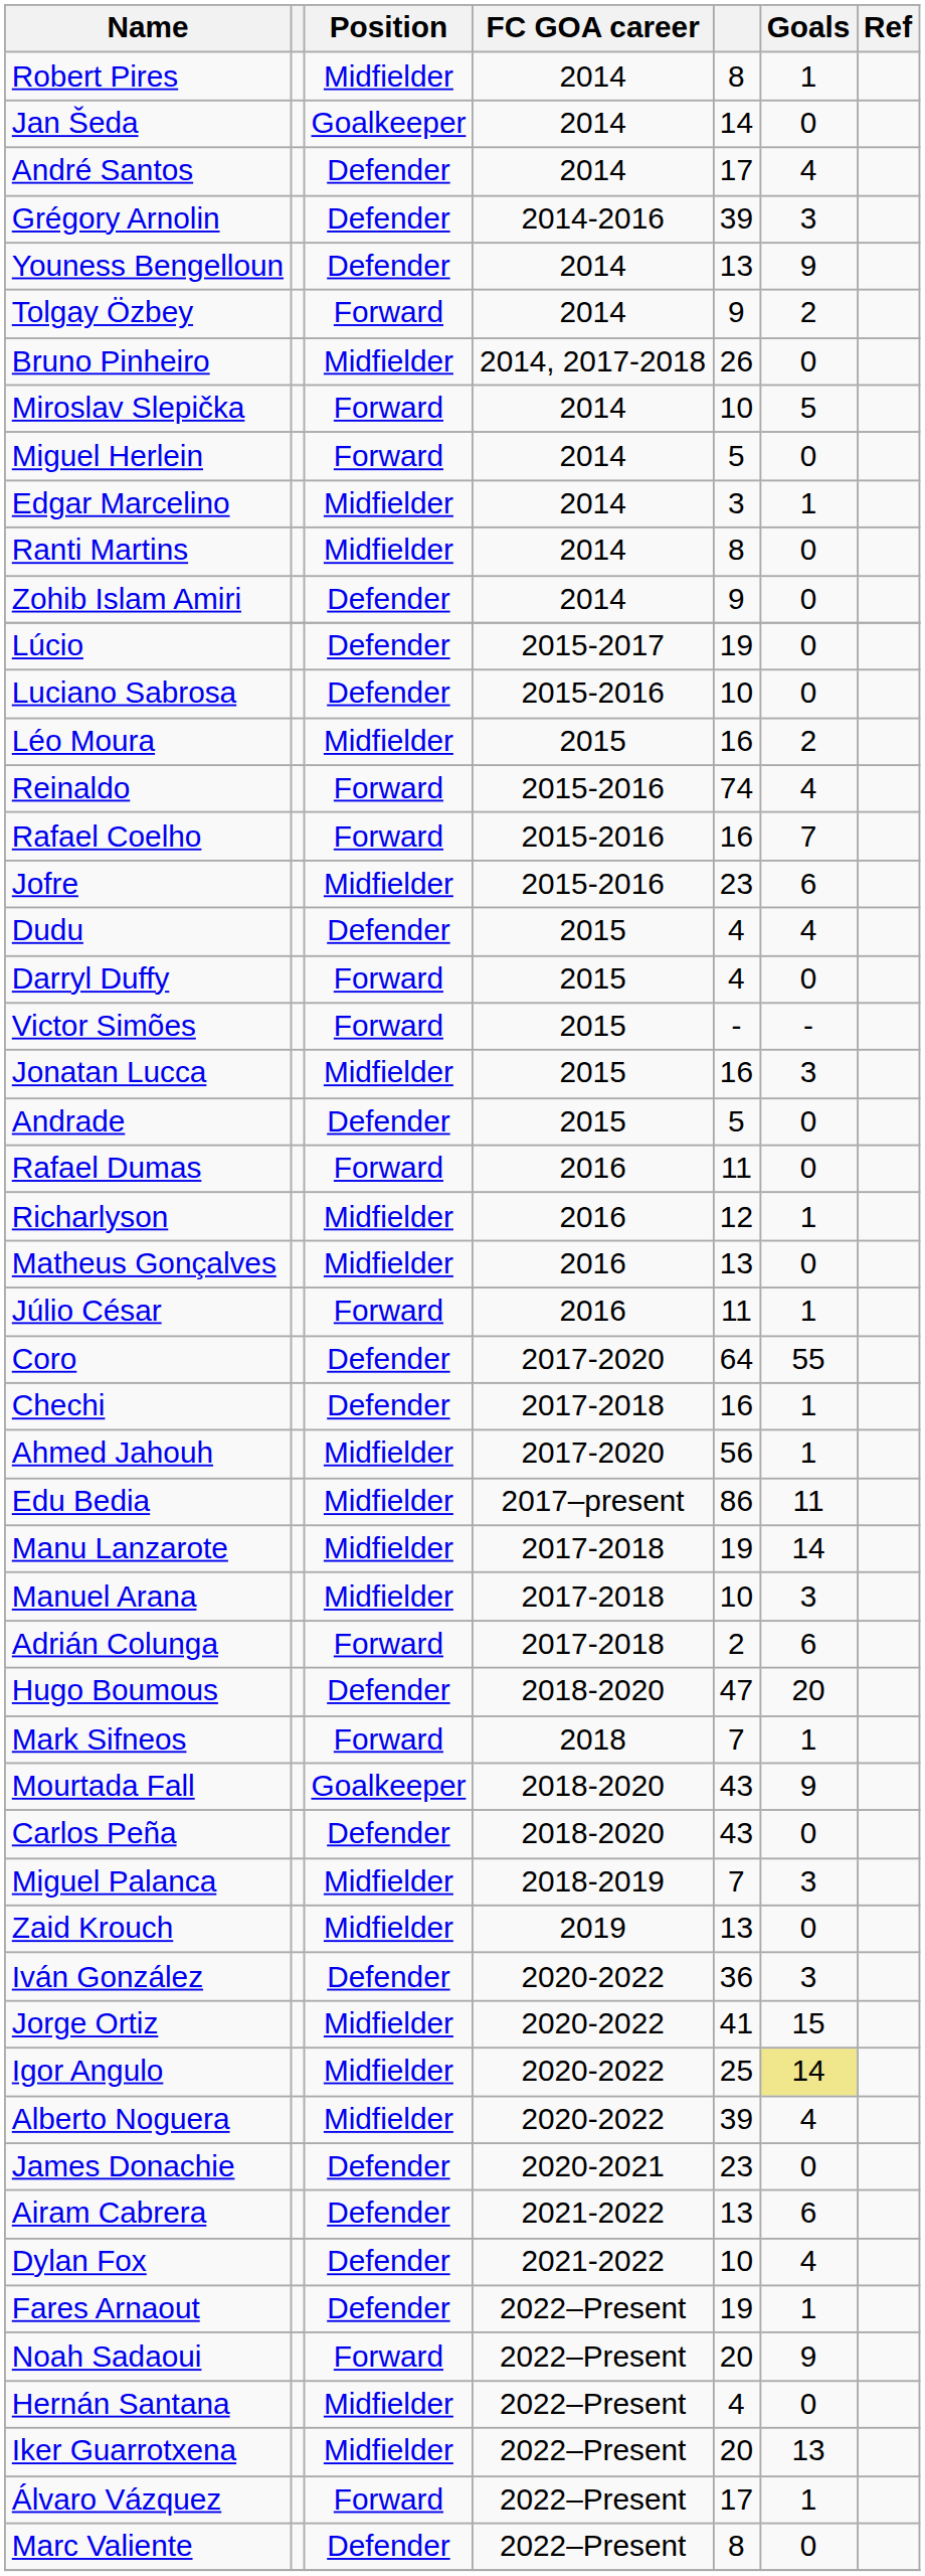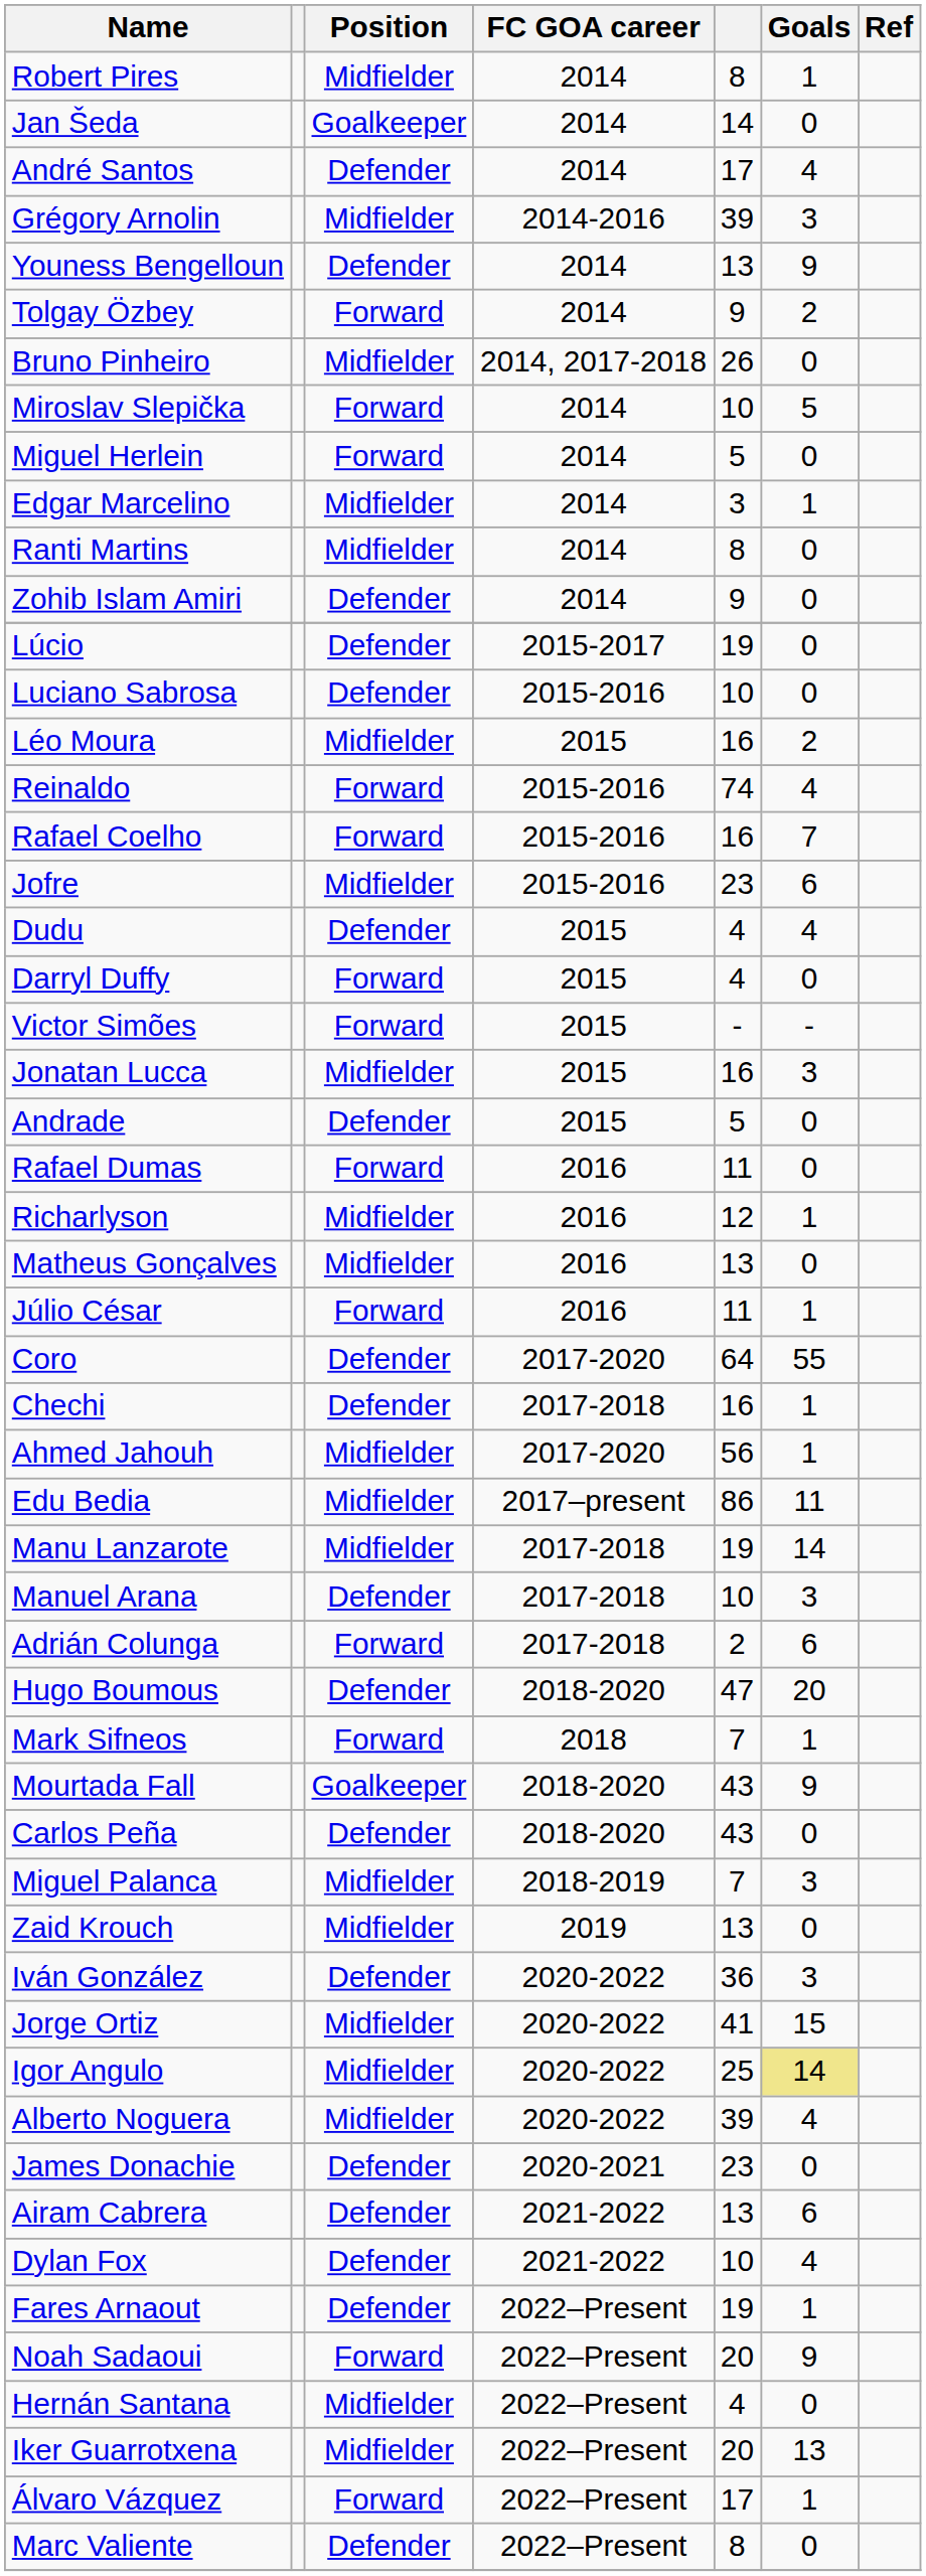 <table class="wikitable sortable" style="text-align:center;">
 <tr>
 <th>Name</th>
 <th></th>
 <th>Position</th>
 <th>FC GOA career</th>
 <th data-sort-type="number"></th>
 <th data-sort-type="number">Goals</th>
 <th class="unsortable">Ref</th>
 </tr>
 <tr>
 <td align="left"><a href='#'>Robert Pires</a></td>
 <td></td>
 <td data-sort-value=3><a href='#'>Midfielder</a></td>
 <td>2014</td>
 <td>8</td>
 <td>1</td>
 <td></td>
 </tr>
 <tr>
 <td align="left"><a href='#'>Jan Šeda</a></td>
 <td></td>
 <td data-sort-value=3><a href='#'>Goalkeeper</a></td>
 <td>2014</td>
 <td>14</td>
 <td>0</td>
 <td></td>
 </tr>
 <tr>
 <td align="left"><a href='#'>André Santos</a></td>
 <td></td>
 <td data-sort-value=3><a href='#'>Defender</a></td>
 <td>2014</td>
 <td>17</td>
 <td>4</td>
 <td></td>
 </tr>
 <tr>
 <td align="left"><a href='#'>Grégory Arnolin</a></td>
 <td></td>
-<td data-sort-value=3><a href='#'>Defender</a></td>
+<td data-sort-value=3><a href='#'>Midfielder</a></td>
 <td>2014-2016</td>
 <td>39</td>
 <td>3</td>
 <td></td>
 </tr>
 <tr>
 <td align="left"><a href='#'>Youness Bengelloun</a></td>
 <td></td>
 <td data-sort-value=3><a href='#'>Defender</a></td>
 <td>2014</td>
 <td>13</td>
 <td>9</td>
 <td></td>
 </tr>
 <tr>
 <td align="left"><a href='#'>Tolgay Özbey</a></td>
 <td></td>
 <td data-sort-value=3><a href='#'>Forward</a></td>
 <td>2014</td>
 <td>9</td>
 <td>2</td>
 <td></td>
 </tr>
 <tr>
 <td align="left"><a href='#'>Bruno Pinheiro</a></td>
 <td></td>
 <td data-sort-value=3><a href='#'>Midfielder</a></td>
 <td>2014, 2017-2018</td>
 <td>26</td>
 <td>0</td>
 <td></td>
 </tr>
 <tr>
 <td align="left"><a href='#'>Miroslav Slepička</a></td>
 <td></td>
 <td data-sort-value=3><a href='#'>Forward</a></td>
 <td>2014</td>
 <td>10</td>
 <td>5</td>
 <td></td>
 </tr>
 <tr>
 <td align="left"><a href='#'>Miguel Herlein</a></td>
 <td></td>
 <td data-sort-value=3><a href='#'>Forward</a></td>
 <td>2014</td>
 <td>5</td>
 <td>0</td>
 <td></td>
 </tr>
 <tr>
 <td align="left"><a href='#'>Edgar Marcelino</a></td>
 <td></td>
 <td data-sort-value=3><a href='#'>Midfielder</a></td>
 <td>2014</td>
 <td>3</td>
 <td>1</td>
 <td></td>
 </tr>
 <tr>
 <td align="left"><a href='#'>Ranti Martins</a></td>
 <td></td>
 <td data-sort-value=3><a href='#'>Midfielder</a></td>
 <td>2014</td>
 <td>8</td>
 <td>0</td>
 <td></td>
 </tr>
 <tr>
 <td align="left"><a href='#'>Zohib Islam Amiri</a></td>
 <td></td>
 <td data-sort-value=3><a href='#'>Defender</a></td>
 <td>2014</td>
 <td>9</td>
 <td>0</td>
 <td></td>
 </tr>
 <tr>
 </tr>
 <tr>
 <td align="left"><a href='#'>Lúcio</a></td>
 <td></td>
 <td data-sort-value=3><a href='#'>Defender</a></td>
 <td>2015-2017</td>
 <td>19</td>
 <td>0</td>
 <td></td>
 </tr>
 <tr>
 <td align="left"><a href='#'>Luciano Sabrosa</a></td>
 <td></td>
 <td data-sort-value=3><a href='#'>Defender</a></td>
 <td>2015-2016</td>
 <td>10</td>
 <td>0</td>
 <td></td>
 </tr>
 <tr>
 <td align="left"><a href='#'>Léo Moura</a></td>
 <td></td>
 <td data-sort-value=3><a href='#'>Midfielder</a></td>
 <td>2015</td>
 <td>16</td>
 <td>2</td>
 <td></td>
 </tr>
 <tr>
 <td align="left"><a href='#'>Reinaldo</a></td>
 <td></td>
 <td data-sort-value=3><a href='#'>Forward</a></td>
 <td>2015-2016</td>
 <td>74</td>
 <td>4</td>
 <td></td>
 </tr>
 <tr>
 <td align="left"><a href='#'>Rafael Coelho</a></td>
 <td></td>
 <td data-sort-value=3><a href='#'>Forward</a></td>
 <td>2015-2016</td>
 <td>16</td>
 <td>7</td>
 <td></td>
 </tr>
 <tr>
 <td align="left"><a href='#'>Jofre</a></td>
 <td></td>
 <td data-sort-value=3><a href='#'>Midfielder</a></td>
 <td>2015-2016</td>
 <td>23</td>
 <td>6</td>
 <td></td>
 </tr>
 <tr>
 <td align="left"><a href='#'>Dudu</a></td>
 <td></td>
 <td data-sort-value=3><a href='#'>Defender</a></td>
 <td>2015</td>
 <td>4</td>
 <td>4</td>
 <td></td>
 </tr>
 <tr>
 <td align="left"><a href='#'>Darryl Duffy</a></td>
 <td></td>
 <td data-sort-value=3><a href='#'>Forward</a></td>
 <td>2015</td>
 <td>4</td>
 <td>0</td>
 <td></td>
 </tr>
 <tr>
 <td align="left"><a href='#'>Victor Simões</a></td>
 <td></td>
 <td data-sort-value=3><a href='#'>Forward</a></td>
 <td>2015</td>
 <td>-</td>
 <td>-</td>
 <td></td>
 </tr>
 <tr>
 <td align="left"><a href='#'>Jonatan Lucca</a></td>
 <td></td>
 <td data-sort-value=3><a href='#'>Midfielder</a></td>
 <td>2015</td>
 <td>16</td>
 <td>3</td>
 <td></td>
 </tr>
 <tr>
 <td align="left"><a href='#'>Andrade</a></td>
 <td></td>
 <td data-sort-value=3><a href='#'>Defender</a></td>
 <td>2015</td>
 <td>5</td>
 <td>0</td>
 <td></td>
 </tr>
 <tr>
 <td align="left"><a href='#'>Rafael Dumas</a></td>
 <td></td>
 <td data-sort-value=3><a href='#'>Forward</a></td>
 <td>2016</td>
 <td>11</td>
 <td>0</td>
 <td></td>
 </tr>
 <tr>
 <td align="left"><a href='#'>Richarlyson</a></td>
 <td></td>
 <td data-sort-value=3><a href='#'>Midfielder</a></td>
 <td>2016</td>
 <td>12</td>
 <td>1</td>
 <td></td>
 </tr>
 <tr>
 <td align="left"><a href='#'>Matheus Gonçalves</a></td>
 <td></td>
 <td data-sort-value=3><a href='#'>Midfielder</a></td>
 <td>2016</td>
 <td>13</td>
 <td>0</td>
 <td></td>
 </tr>
 <tr>
 <td align="left"><a href='#'>Júlio César</a></td>
 <td></td>
 <td data-sort-value=3><a href='#'>Forward</a></td>
 <td>2016</td>
 <td>11</td>
 <td>1</td>
 <td></td>
 </tr>
 <tr>
 <td align="left"><a href='#'>Coro</a></td>
 <td></td>
 <td data-sort-value=3><a href='#'>Defender</a></td>
 <td>2017-2020</td>
 <td>64</td>
 <td>55</td>
 <td></td>
 </tr>
 <tr>
 <td align="left"><a href='#'>Chechi</a></td>
 <td></td>
 <td data-sort-value=3><a href='#'>Defender</a></td>
 <td>2017-2018</td>
 <td>16</td>
 <td>1</td>
 <td></td>
 </tr>
 <tr>
 <td align="left"><a href='#'>Ahmed Jahouh</a></td>
 <td></td>
 <td data-sort-value=3><a href='#'>Midfielder</a></td>
 <td>2017-2020</td>
 <td>56</td>
 <td>1</td>
 <td></td>
 </tr>
 <tr>
 <td align="left"><a href='#'>Edu Bedia</a></td>
 <td></td>
 <td data-sort-value=3><a href='#'>Midfielder</a></td>
 <td>2017–present</td>
 <td>86</td>
 <td>11</td>
 <td></td>
 </tr>
 <tr>
 <td align="left"><a href='#'>Manu Lanzarote</a></td>
 <td></td>
 <td data-sort-value=3><a href='#'>Midfielder</a></td>
 <td>2017-2018</td>
 <td>19</td>
 <td>14</td>
 <td></td>
 </tr>
 <tr>
 <td align="left"><a href='#'>Manuel Arana</a></td>
 <td></td>
-<td data-sort-value=3><a href='#'>Midfielder</a></td>
+<td data-sort-value=3><a href='#'>Defender</a></td>
 <td>2017-2018</td>
 <td>10</td>
 <td>3</td>
 <td></td>
 </tr>
 <tr>
 <td align="left"><a href='#'>Adrián Colunga</a></td>
 <td></td>
 <td data-sort-value=3><a href='#'>Forward</a></td>
 <td>2017-2018</td>
 <td>2</td>
 <td>6</td>
 <td></td>
 </tr>
 <tr>
 <td align="left"><a href='#'>Hugo Boumous</a></td>
 <td></td>
 <td data-sort-value=3><a href='#'>Defender</a></td>
 <td>2018-2020</td>
 <td>47</td>
 <td>20</td>
 <td></td>
 </tr>
 <tr>
 <td align="left"><a href='#'>Mark Sifneos</a></td>
 <td></td>
 <td data-sort-value=3><a href='#'>Forward</a></td>
 <td>2018</td>
 <td>7</td>
 <td>1</td>
 <td></td>
 </tr>
 <tr>
 <td align="left"><a href='#'>Mourtada Fall</a></td>
 <td></td>
 <td data-sort-value=3><a href='#'>Goalkeeper</a></td>
 <td>2018-2020</td>
 <td>43</td>
 <td>9</td>
 <td></td>
 </tr>
 <tr>
 <td align="left"><a href='#'>Carlos Peña</a></td>
 <td></td>
 <td data-sort-value=3><a href='#'>Defender</a></td>
 <td>2018-2020</td>
 <td>43</td>
 <td>0</td>
 <td></td>
 </tr>
 <tr>
 <td align="left"><a href='#'>Miguel Palanca</a></td>
 <td></td>
 <td data-sort-value=3><a href='#'>Midfielder</a></td>
 <td>2018-2019</td>
 <td>7</td>
 <td>3</td>
 <td></td>
 </tr>
 <tr>
 <td align="left"><a href='#'>Zaid Krouch</a></td>
 <td></td>
 <td data-sort-value=3><a href='#'>Midfielder</a></td>
 <td>2019</td>
 <td>13</td>
 <td>0</td>
 <td></td>
 </tr>
 <tr>
 <td align="left"><a href='#'>Iván González</a></td>
 <td></td>
 <td data-sort-value=3><a href='#'>Defender</a></td>
 <td>2020-2022</td>
 <td>36</td>
 <td>3</td>
 <td></td>
 </tr>
 <tr>
 <td align="left"><a href='#'>Jorge Ortiz</a></td>
 <td></td>
 <td data-sort-value=3><a href='#'>Midfielder</a></td>
 <td>2020-2022</td>
 <td>41</td>
 <td>15</td>
 <td></td>
 </tr>
 <tr>
 <td align="left"><a href='#'>Igor Angulo</a></td>
 <td></td>
 <td data-sort-value=3><a href='#'>Midfielder</a></td>
 <td>2020-2022</td>
 <td>25</td>
 <td style="background: khaki;">14</td>
 <td></td>
 </tr>
 <tr>
 <td align="left"><a href='#'>Alberto Noguera</a></td>
 <td></td>
 <td data-sort-value=3><a href='#'>Midfielder</a></td>
 <td>2020-2022</td>
 <td>39</td>
 <td>4</td>
 <td></td>
 </tr>
 <tr>
 <td align="left"><a href='#'>James Donachie</a></td>
 <td></td>
 <td data-sort-value=3><a href='#'>Defender</a></td>
 <td>2020-2021</td>
 <td>23</td>
 <td>0</td>
 <td></td>
 </tr>
 <tr>
 <td align="left"><a href='#'>Airam Cabrera</a></td>
 <td></td>
 <td data-sort-value=3><a href='#'>Defender</a></td>
 <td>2021-2022</td>
 <td>13</td>
 <td>6</td>
 <td></td>
 </tr>
 <tr>
 <td align="left"><a href='#'>Dylan Fox</a></td>
 <td></td>
 <td data-sort-value=3><a href='#'>Defender</a></td>
 <td>2021-2022</td>
 <td>10</td>
 <td>4</td>
 <td></td>
 </tr>
 <tr>
 <td align="left"><a href='#'>Fares Arnaout</a></td>
 <td></td>
 <td data-sort-value=3><a href='#'>Defender</a></td>
 <td>2022–Present</td>
 <td>19</td>
 <td>1</td>
 <td></td>
 </tr>
 <tr>
 <td align="left"><a href='#'>Noah Sadaoui</a></td>
 <td></td>
 <td data-sort-value=3><a href='#'>Forward</a></td>
 <td>2022–Present</td>
 <td>20</td>
 <td>9</td>
 <td></td>
 </tr>
 <tr>
 <td align="left"><a href='#'>Hernán Santana</a></td>
 <td></td>
 <td data-sort-value=3><a href='#'>Midfielder</a></td>
 <td>2022–Present</td>
 <td>4</td>
 <td>0</td>
 <td></td>
 </tr>
 <tr>
 <td align="left"><a href='#'>Iker Guarrotxena</a></td>
 <td></td>
 <td data-sort-value=3><a href='#'>Midfielder</a></td>
 <td>2022–Present</td>
 <td>20</td>
 <td>13</td>
 <td></td>
 </tr>
 <tr>
 <td align="left"><a href='#'>Álvaro Vázquez</a></td>
 <td></td>
 <td data-sort-value=3><a href='#'>Forward</a></td>
 <td>2022–Present</td>
 <td>17</td>
 <td>1</td>
 <td></td>
 </tr>
 <tr>
 <td align="left"><a href='#'>Marc Valiente</a></td>
 <td></td>
 <td data-sort-value=3><a href='#'>Defender</a></td>
 <td>2022–Present</td>
 <td>8</td>
 <td>0</td>
 <td></td>
 </tr>
 <tr>
 </tr>
 </table>
